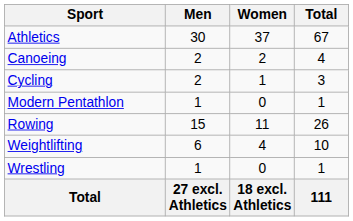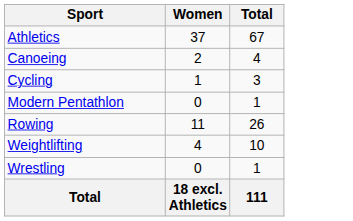 <table class="wikitable sortable" style="text-align:center;">
 <tr>
 <th width=180>Sport</th>
-<th width=55>Men</th>
 <th width=55>Women</th>
 <th width=55>Total</th>
 </tr>
 <tr>
 <td align=left><a href='#'>Athletics</a></td>
-<td>30</td>
 <td>37</td>
 <td>67</td>
 </tr>
 <tr>
 <td align=left><a href='#'>Canoeing</a></td>
 <td>2</td>
-<td>2</td>
 <td>4</td>
 </tr>
 <tr>
 <td align=left><a href='#'>Cycling</a></td>
-<td>2</td>
 <td>1</td>
 <td>3</td>
 </tr>
 <tr>
 <td align=left><a href='#'>Modern Pentathlon</a></td>
-<td>1</td>
 <td>0</td>
 <td>1</td>
 </tr>
 <tr>
 <td align=left><a href='#'>Rowing</a></td>
-<td>15</td>
 <td>11</td>
 <td>26</td>
 </tr>
 <tr>
 <td align=left><a href='#'>Weightlifting</a></td>
-<td>6</td>
 <td>4</td>
 <td>10</td>
 </tr>
 <tr>
 <td align=left><a href='#'>Wrestling</a></td>
-<td>1</td>
 <td>0</td>
 <td>1</td>
 </tr>
 <tr class="sortbottom">
 <th>Total</th>
-<th>27 excl. Athletics</th>
 <th>18 excl. Athletics</th>
 <th>111</th>
 </tr>
 </table>
